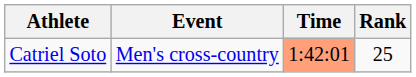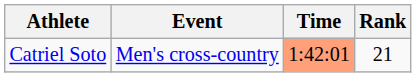 <table class="wikitable" style="font-size:90%">
 <tr>
 <th>Athlete</th>
 <th>Event</th>
 <th>Time</th>
 <th>Rank</th>
 </tr>
 <tr align=center>
 <td align=left><a href='#'>Catriel Soto</a></td>
 <td align=left><a href='#'>Men's cross-country</a></td>
 <td style="background: lightsalmon;">1:42:01</td>
-<td>25</td>
+<td>21</td>
 </tr>
 </table>
